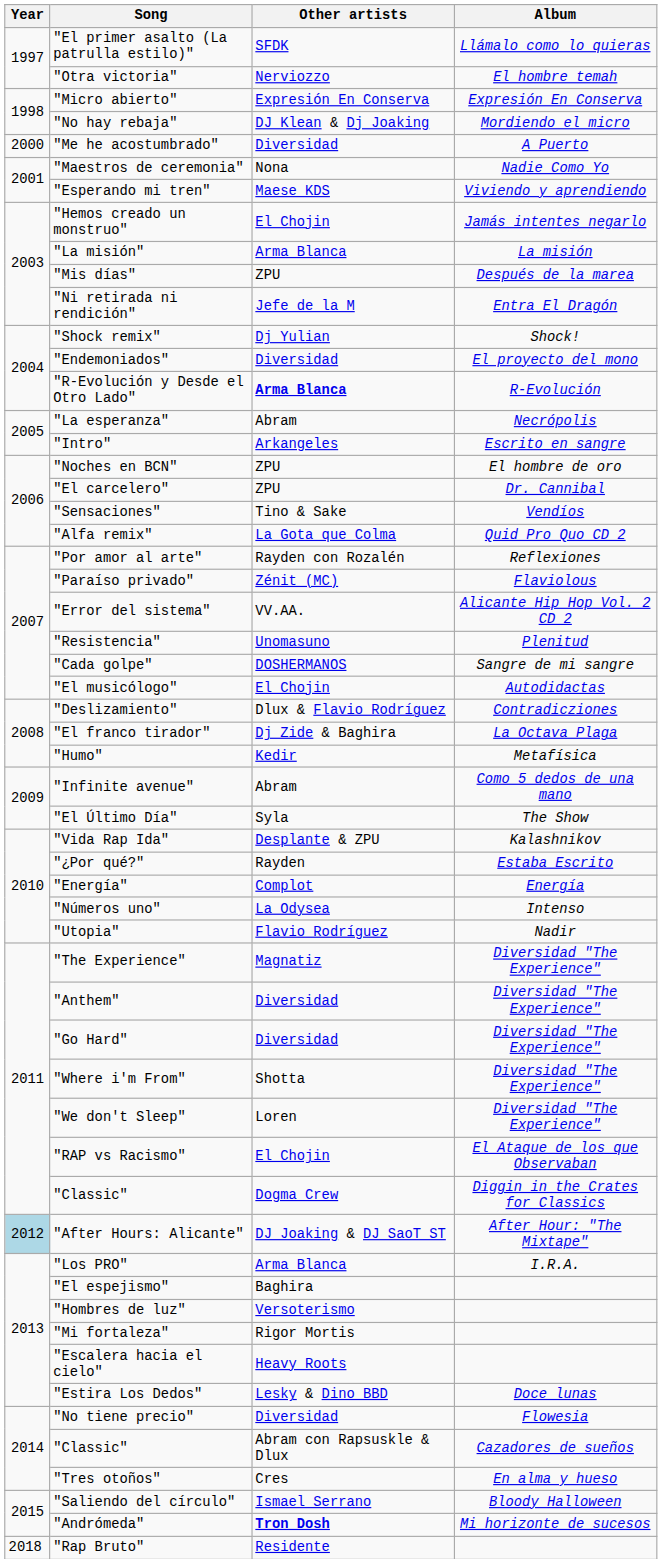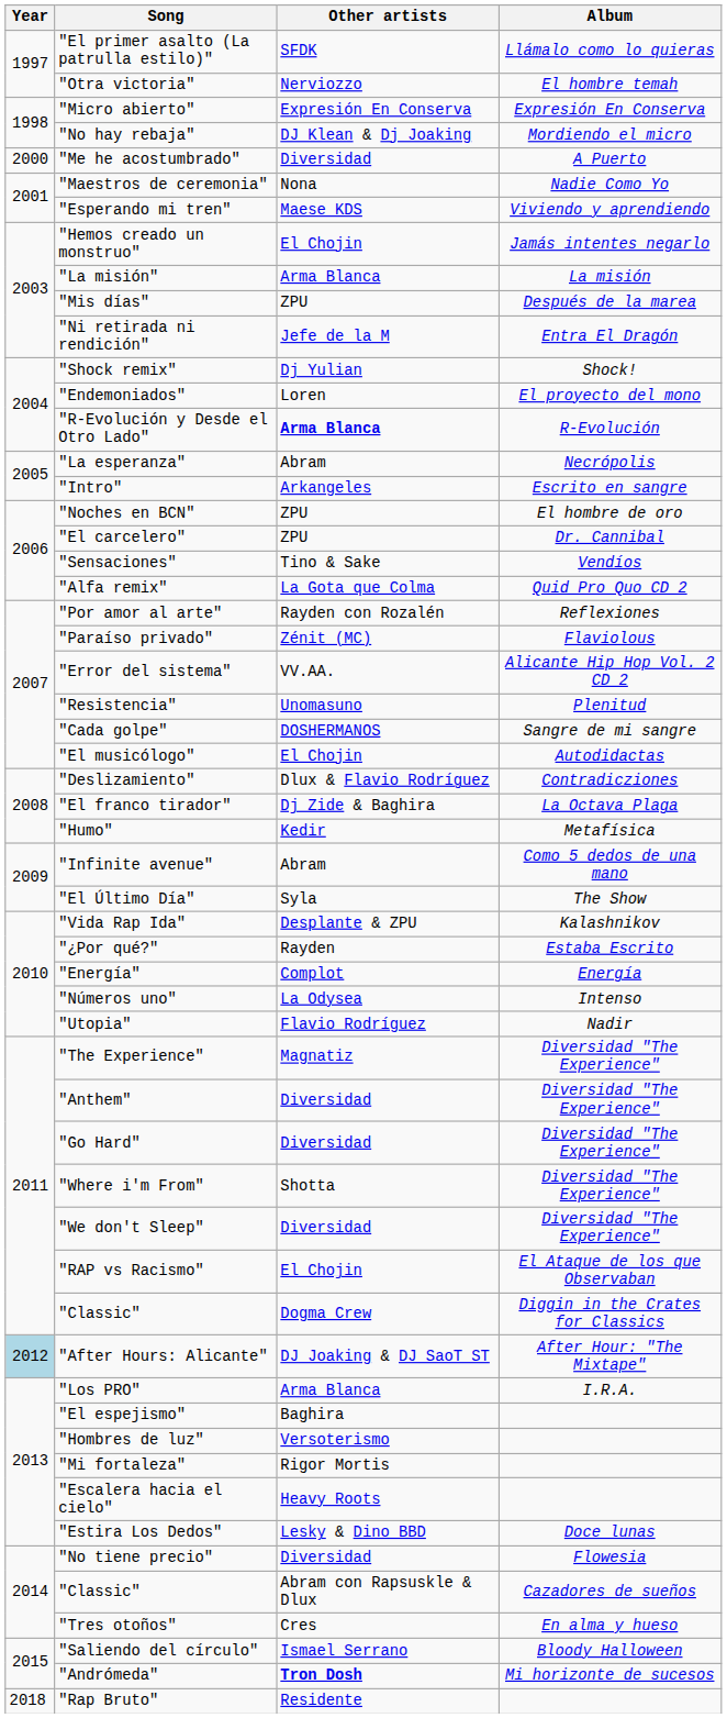 <table class="wikitable" style="margin:1em auto; font-size: 9pt">
 <tr>
 <th width="33">Year</th>
 <th width="170">Song</th>
 <th width="170">Other artists</th>
 <th width="170">Album</th>
 </tr>
 <tr>
 <td rowspan="2" align="center">1997</td>
 <td>"El primer asalto (La patrulla estilo)"</td>
 <td><a href='#'>SFDK</a></td>
 <td align="center"><em><a href='#'>Llámalo como lo quieras</a></em></td>
 </tr>
 <tr>
 <td>"Otra victoria"</td>
 <td><a href='#'>Nerviozzo</a></td>
 <td align="center"><em><a href='#'>El hombre temah</a></em></td>
 </tr>
 <tr>
 <td rowspan="2" align="center">1998</td>
 <td>"Micro abierto"</td>
 <td><a href='#'>Expresión En Conserva</a></td>
 <td align="center"><em><a href='#'>Expresión En Conserva</a></em></td>
 </tr>
 <tr>
 <td>"No hay rebaja"</td>
 <td><a href='#'>DJ Klean</a> & <a href='#'>Dj Joaking</a></td>
 <td align="center"><em><a href='#'>Mordiendo el micro</a></em></td>
 </tr>
 <tr>
 <td rowspan="1" align="center">2000</td>
 <td>"Me he acostumbrado"</td>
 <td><a href='#'>Diversidad</a></td>
 <td align="center"><em><a href='#'>A Puerto</a></em></td>
 </tr>
 <tr>
 <td rowspan="2" align="center">2001</td>
 <td>"Maestros de ceremonia"</td>
 <td>Nona</td>
 <td align="center"><em><a href='#'>Nadie Como Yo</a></em></td>
 </tr>
 <tr>
 <td>"Esperando mi tren"</td>
 <td><a href='#'>Maese KDS</a></td>
 <td align="center"><em><a href='#'>Viviendo y aprendiendo</a></em></td>
 </tr>
 <tr>
 <td rowspan="4" align="center">2003</td>
 <td>"Hemos creado un monstruo"</td>
 <td><a href='#'>El Chojin</a></td>
 <td align="center"><em><a href='#'>Jamás intentes negarlo</a></em></td>
 </tr>
 <tr>
 <td>"La misión"</td>
 <td><a href='#'>Arma Blanca</a></td>
 <td align="center"><em><a href='#'>La misión</a></em></td>
 </tr>
 <tr>
 <td>"Mis días"</td>
 <td>ZPU</td>
 <td align="center"><em><a href='#'>Después de la marea</a></em></td>
 </tr>
 <tr>
 <td>"Ni retirada ni rendición"</td>
 <td><a href='#'>Jefe de la M</a></td>
 <td align="center"><em><a href='#'>Entra El Dragón</a></em></td>
 </tr>
 <tr>
 <td rowspan="3" align="center">2004</td>
 <td>"Shock remix"</td>
 <td><a href='#'>Dj Yulian</a></td>
 <td align="center"><em>Shock!</em></td>
 </tr>
 <tr>
 <td>"Endemoniados"</td>
-<td><a href='#'>Diversidad</a></td>
+<td>Loren</td>
 <td align="center"><em><a href='#'>El proyecto del mono</a></em></td>
 </tr>
 <tr>
 <td>"R-Evolución y Desde el Otro Lado"</td>
 <td><strong><a href='#'>Arma Blanca</a></strong></td>
 <td align="center"><em><a href='#'>R-Evolución</a></em></td>
 </tr>
 <tr>
 <td rowspan="2" align="center">2005</td>
 <td>"La esperanza"</td>
 <td>Abram</td>
 <td align="center"><em><a href='#'>Necrópolis</a></em></td>
 </tr>
 <tr>
 <td>"Intro"</td>
 <td><a href='#'>Arkangeles</a></td>
 <td align="center"><em><a href='#'>Escrito en sangre</a></em></td>
 </tr>
 <tr>
 <td rowspan="4" align="center">2006</td>
 <td>"Noches en BCN"</td>
 <td>ZPU</td>
 <td align="center"><em>El hombre de oro</em></td>
 </tr>
 <tr>
 <td>"El carcelero"</td>
 <td>ZPU</td>
 <td align="center"><em><a href='#'>Dr. Cannibal</a></em></td>
 </tr>
 <tr>
 <td>"Sensaciones"</td>
 <td>Tino & Sake</td>
 <td align="center"><em><a href='#'>Vendíos</a></em></td>
 </tr>
 <tr>
 <td>"Alfa remix"</td>
 <td><a href='#'>La Gota que Colma</a></td>
 <td align="center"><em><a href='#'>Quid Pro Quo CD 2</a></em></td>
 </tr>
 <tr>
 <td rowspan="6" align="center">2007</td>
 <td>"Por amor al arte"</td>
 <td>Rayden con Rozalén</td>
 <td align="center"><em>Reflexiones</em></td>
 </tr>
 <tr>
 <td>"Paraíso privado"</td>
 <td><a href='#'>Zénit (MC)</a></td>
 <td align="center"><em><a href='#'>Flaviolous</a></em></td>
 </tr>
 <tr>
 <td>"Error del sistema"</td>
 <td>VV.AA.</td>
 <td align="center"><em><a href='#'>Alicante Hip Hop Vol. 2 CD 2</a></em></td>
 </tr>
 <tr>
 <td>"Resistencia"</td>
 <td><a href='#'>Unomasuno</a></td>
 <td align="center"><em><a href='#'>Plenitud</a></em></td>
 </tr>
 <tr>
 <td>"Cada golpe"</td>
 <td><a href='#'>DOSHERMANOS</a></td>
 <td align="center"><em>Sangre de mi sangre</em></td>
 </tr>
 <tr>
 <td>"El musicólogo"</td>
 <td><a href='#'>El Chojin</a></td>
 <td align="center"><em><a href='#'>Autodidactas</a></em></td>
 </tr>
 <tr>
 <td rowspan="3" align="center">2008</td>
 <td>"Deslizamiento"</td>
 <td>Dlux & <a href='#'>Flavio Rodríguez</a></td>
 <td align="center"><em><a href='#'>Contradicziones</a></em></td>
 </tr>
 <tr>
 <td>"El franco tirador"</td>
 <td><a href='#'>Dj Zide</a> & Baghira</td>
 <td align="center"><em><a href='#'>La Octava Plaga</a></em></td>
 </tr>
 <tr>
 <td>"Humo"</td>
 <td><a href='#'>Kedir</a></td>
 <td align="center"><em>Metafísica</em></td>
 </tr>
 <tr>
 <td rowspan="2" align="center">2009</td>
 <td>"Infinite avenue"</td>
 <td>Abram</td>
 <td align="center"><em><a href='#'>Como 5 dedos de una mano</a></em></td>
 </tr>
 <tr>
 <td>"El Último Día"</td>
 <td>Syla</td>
 <td align="center"><em>The Show</em></td>
 </tr>
 <tr>
 <td rowspan="5" align="center">2010</td>
 <td>"Vida Rap Ida"</td>
 <td><a href='#'>Desplante</a> & ZPU</td>
 <td align="center"><em>Kalashnikov</em></td>
 </tr>
 <tr>
 <td>"¿Por qué?"</td>
 <td>Rayden</td>
 <td align="center"><em><a href='#'>Estaba Escrito</a></em></td>
 </tr>
 <tr>
 <td>"Energía"</td>
 <td><a href='#'>Complot</a></td>
 <td align="center"><em><a href='#'>Energía</a></em></td>
 </tr>
 <tr>
 <td>"Números uno"</td>
 <td><a href='#'>La Odysea</a></td>
 <td align="center"><em>Intenso</em></td>
 </tr>
 <tr>
 <td>"Utopia"</td>
 <td><a href='#'>Flavio Rodríguez</a></td>
 <td align="center"><em>Nadir</em></td>
 </tr>
 <tr>
 <td rowspan="7" align="center">2011</td>
 <td>"The Experience"</td>
 <td><a href='#'>Magnatiz</a></td>
 <td align="center"><em><a href='#'>Diversidad "The Experience"</a></em></td>
 </tr>
 <tr>
 <td>"Anthem"</td>
 <td><a href='#'>Diversidad</a></td>
 <td align="center"><em><a href='#'>Diversidad "The Experience"</a></em></td>
 </tr>
 <tr>
 <td>"Go Hard"</td>
 <td><a href='#'>Diversidad</a></td>
 <td align="center"><em><a href='#'>Diversidad "The Experience"</a></em></td>
 </tr>
 <tr>
 <td>"Where i'm From"</td>
 <td>Shotta</td>
 <td align="center"><em><a href='#'>Diversidad "The Experience"</a></em></td>
 </tr>
 <tr>
 <td>"We don't Sleep"</td>
-<td>Loren</td>
+<td><a href='#'>Diversidad</a></td>
 <td align="center"><em><a href='#'>Diversidad "The Experience"</a></em></td>
 </tr>
 <tr>
 <td>"RAP vs Racismo"</td>
 <td><a href='#'>El Chojin</a></td>
 <td align="center"><em><a href='#'>El Ataque de los que Observaban</a></em></td>
 </tr>
 <tr>
 <td>"Classic"</td>
 <td><a href='#'>Dogma Crew</a></td>
 <td align="center"><em><a href='#'>Diggin in the Crates for Classics</a></em></td>
 </tr>
 <tr>
 <td rowspan="1" align="center" style="background: lightblue;">2012</td>
 <td>"After Hours: Alicante"</td>
 <td><a href='#'>DJ Joaking</a> & <a href='#'>DJ SaoT ST</a></td>
 <td align="center"><em><a href='#'>After Hour: "The Mixtape"</a></em></td>
 </tr>
 <tr>
 <td rowspan="6" align="center">2013</td>
 <td>"Los PRO"</td>
 <td><a href='#'>Arma Blanca</a></td>
 <td align="center"><em>I.R.A.</em></td>
 </tr>
 <tr>
 <td>"El espejismo"</td>
 <td>Baghira</td>
 <td align="center"><em> </em></td>
 </tr>
 <tr>
 <td>"Hombres de luz"</td>
 <td><a href='#'>Versoterismo</a></td>
 <td align="center"><em> </em></td>
 </tr>
 <tr>
 <td>"Mi fortaleza"</td>
 <td>Rigor Mortis</td>
 <td align="center"><em> </em></td>
 </tr>
 <tr>
 <td>"Escalera hacia el cielo"</td>
 <td><a href='#'>Heavy Roots</a></td>
 <td align="center"><em> </em></td>
 </tr>
 <tr>
 <td>"Estira Los Dedos"</td>
 <td><a href='#'>Lesky</a> & <a href='#'>Dino BBD</a></td>
 <td align="center"><em><a href='#'>Doce lunas</a></em></td>
 </tr>
 <tr>
 <td rowspan="3" align="center">2014</td>
 <td>"No tiene precio"</td>
 <td><a href='#'>Diversidad</a></td>
 <td align="center"><em><a href='#'>Flowesia</a></em></td>
 </tr>
 <tr>
 <td>"Classic"</td>
 <td>Abram con Rapsuskle & Dlux</td>
 <td align="center"><em><a href='#'>Cazadores de sueños</a></em></td>
 </tr>
 <tr>
 <td>"Tres otoños"</td>
 <td>Cres</td>
 <td align="center"><em><a href='#'>En alma y hueso</a></em></td>
 </tr>
 <tr>
 <td rowspan="2" align="center">2015</td>
 <td>"Saliendo del círculo"</td>
 <td><a href='#'>Ismael Serrano</a></td>
 <td align="center"><em><a href='#'>Bloody Halloween</a></em></td>
 </tr>
 <tr>
 <td>"Andrómeda"</td>
 <td><strong><a href='#'>Tron Dosh</a></strong></td>
 <td align="center"><em><a href='#'>Mi horizonte de sucesos</a></em></td>
 </tr>
 <tr>
 <td>2018</td>
 <td>"Rap Bruto"</td>
 <td><a href='#'>Residente</a></td>
 <td></td>
 </tr>
 </table>
